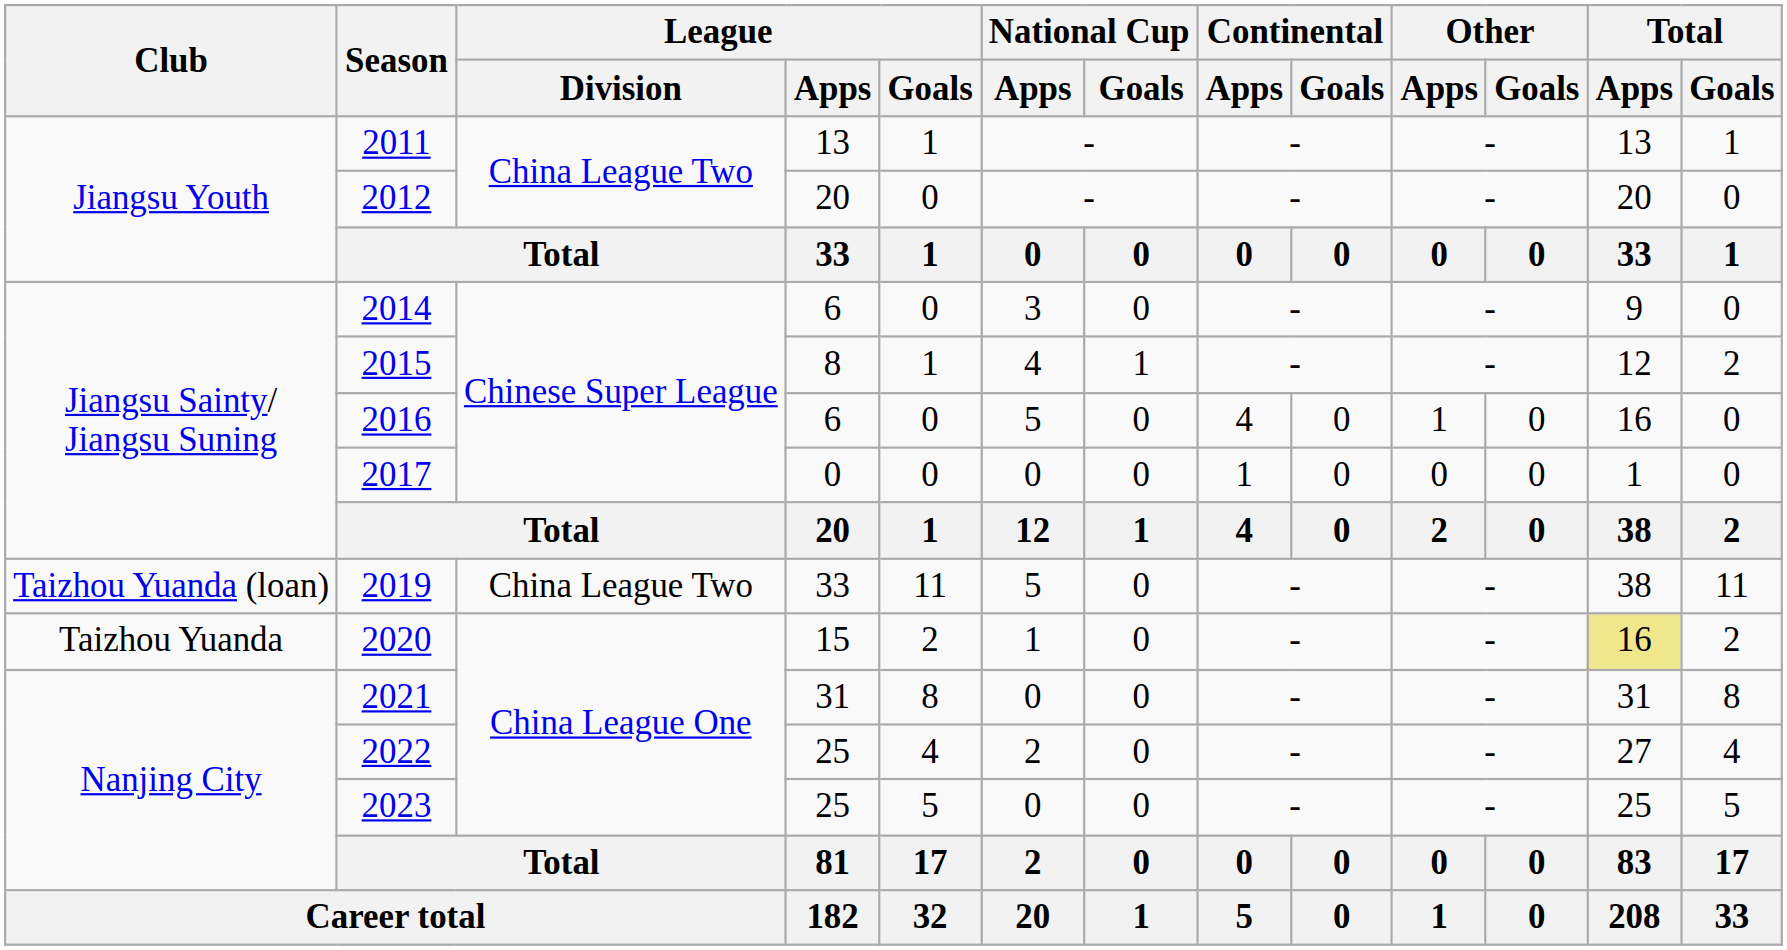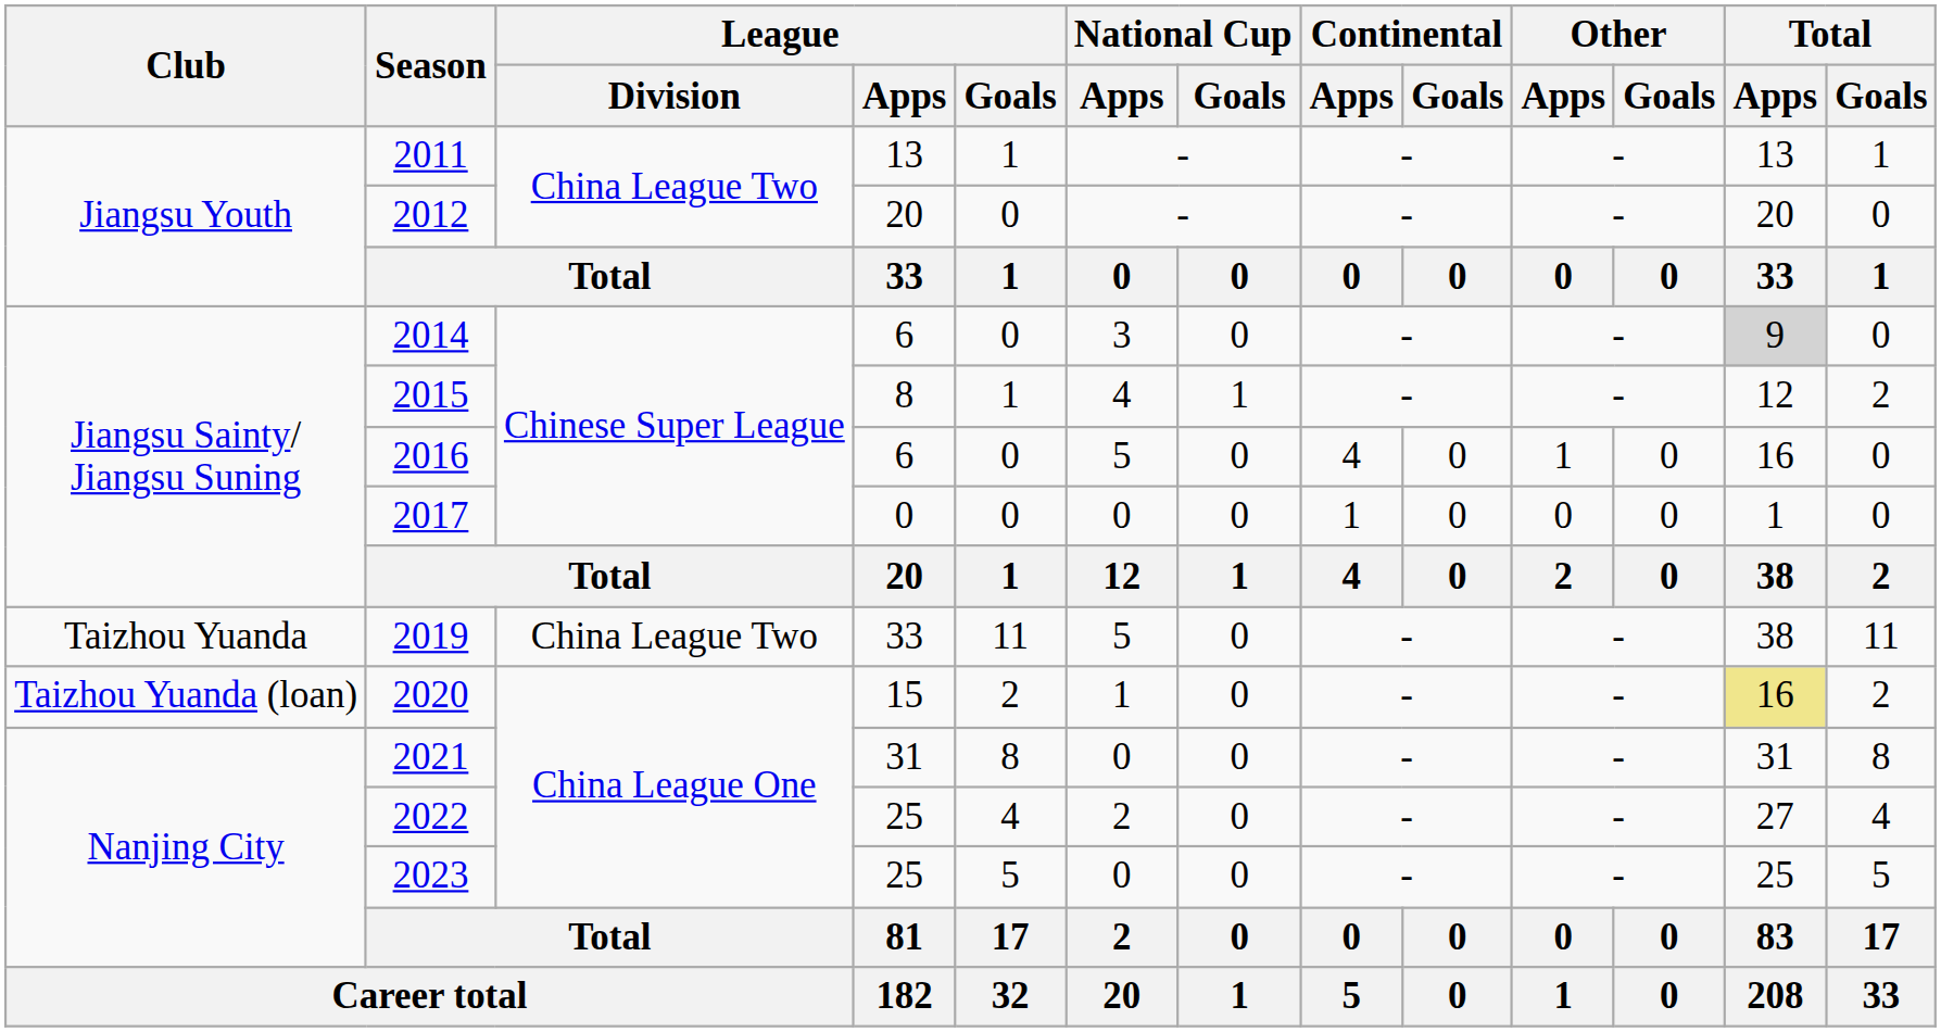 <table class="wikitable" style="text-align: center">
 <tr>
 <th rowspan="2">Club</th>
 <th rowspan="2">Season</th>
 <th colspan="3">League</th>
 <th colspan="2">National Cup</th>
 <th colspan="2">Continental</th>
 <th colspan="2">Other</th>
 <th colspan="2">Total</th>
 </tr>
 <tr>
 <th>Division</th>
 <th>Apps</th>
 <th>Goals</th>
 <th>Apps</th>
 <th>Goals</th>
 <th>Apps</th>
 <th>Goals</th>
 <th>Apps</th>
 <th>Goals</th>
 <th>Apps</th>
 <th>Goals</th>
 </tr>
 <tr>
 <td rowspan=3><a href='#'>Jiangsu Youth</a></td>
 <td><a href='#'>2011</a></td>
 <td rowspan="2"><a href='#'>China League Two</a></td>
 <td>13</td>
 <td>1</td>
 <td colspan="2">-</td>
 <td colspan="2">-</td>
 <td colspan="2">-</td>
 <td>13</td>
 <td>1</td>
 </tr>
 <tr>
 <td><a href='#'>2012</a></td>
 <td>20</td>
 <td>0</td>
 <td colspan="2">-</td>
 <td colspan="2">-</td>
 <td colspan="2">-</td>
 <td>20</td>
 <td>0</td>
 </tr>
 <tr>
 <th colspan=2>Total</th>
 <th>33</th>
 <th>1</th>
 <th>0</th>
 <th>0</th>
 <th>0</th>
 <th>0</th>
 <th>0</th>
 <th>0</th>
 <th>33</th>
 <th>1</th>
 </tr>
 <tr>
 <td rowspan=5><a href='#'>Jiangsu Sainty</a>/<br><a href='#'>Jiangsu Suning</a></td>
 <td><a href='#'>2014</a></td>
 <td rowspan="4"><a href='#'>Chinese Super League</a></td>
 <td>6</td>
 <td>0</td>
 <td>3</td>
 <td>0</td>
 <td colspan="2">-</td>
 <td colspan="2">-</td>
-<td>9</td>
+<td style="background: lightgrey;">9</td>
 <td>0</td>
 </tr>
 <tr>
 <td><a href='#'>2015</a></td>
 <td>8</td>
 <td>1</td>
 <td>4</td>
 <td>1</td>
 <td colspan="2">-</td>
 <td colspan="2">-</td>
 <td>12</td>
 <td>2</td>
 </tr>
 <tr>
 <td><a href='#'>2016</a></td>
 <td>6</td>
 <td>0</td>
 <td>5</td>
 <td>0</td>
 <td>4</td>
 <td>0</td>
 <td>1</td>
 <td>0</td>
 <td>16</td>
 <td>0</td>
 </tr>
 <tr>
 <td><a href='#'>2017</a></td>
 <td>0</td>
 <td>0</td>
 <td>0</td>
 <td>0</td>
 <td>1</td>
 <td>0</td>
 <td>0</td>
 <td>0</td>
 <td>1</td>
 <td>0</td>
 </tr>
 <tr>
 <th colspan=2>Total</th>
 <th>20</th>
 <th>1</th>
 <th>12</th>
 <th>1</th>
 <th>4</th>
 <th>0</th>
 <th>2</th>
 <th>0</th>
 <th>38</th>
 <th>2</th>
 </tr>
 <tr>
-<td><a href='#'>Taizhou Yuanda</a> (loan)</td>
+<td>Taizhou Yuanda</td>
 <td><a href='#'>2019</a></td>
 <td>China League Two</td>
 <td>33</td>
 <td>11</td>
 <td>5</td>
 <td>0</td>
 <td colspan="2">-</td>
 <td colspan="2">-</td>
 <td>38</td>
 <td>11</td>
 </tr>
 <tr>
-<td>Taizhou Yuanda</td>
+<td><a href='#'>Taizhou Yuanda</a> (loan)</td>
 <td><a href='#'>2020</a></td>
 <td rowspan=4><a href='#'>China League One</a></td>
 <td>15</td>
 <td>2</td>
 <td>1</td>
 <td>0</td>
 <td colspan="2">-</td>
 <td colspan="2">-</td>
 <td style="background: khaki;">16</td>
 <td>2</td>
 </tr>
 <tr>
 <td rowspan=4><a href='#'>Nanjing City</a></td>
 <td><a href='#'>2021</a></td>
 <td>31</td>
 <td>8</td>
 <td>0</td>
 <td>0</td>
 <td colspan="2">-</td>
 <td colspan="2">-</td>
 <td>31</td>
 <td>8</td>
 </tr>
 <tr>
 <td><a href='#'>2022</a></td>
 <td>25</td>
 <td>4</td>
 <td>2</td>
 <td>0</td>
 <td colspan="2">-</td>
 <td colspan="2">-</td>
 <td>27</td>
 <td>4</td>
 </tr>
 <tr>
 <td><a href='#'>2023</a></td>
 <td>25</td>
 <td>5</td>
 <td>0</td>
 <td>0</td>
 <td colspan="2">-</td>
 <td colspan="2">-</td>
 <td>25</td>
 <td>5</td>
 </tr>
 <tr>
 <th colspan=2>Total</th>
 <th>81</th>
 <th>17</th>
 <th>2</th>
 <th>0</th>
 <th>0</th>
 <th>0</th>
 <th>0</th>
 <th>0</th>
 <th>83</th>
 <th>17</th>
 </tr>
 <tr>
 <th colspan=3>Career total</th>
 <th>182</th>
 <th>32</th>
 <th>20</th>
 <th>1</th>
 <th>5</th>
 <th>0</th>
 <th>1</th>
 <th>0</th>
 <th>208</th>
 <th>33</th>
 </tr>
 </table>
